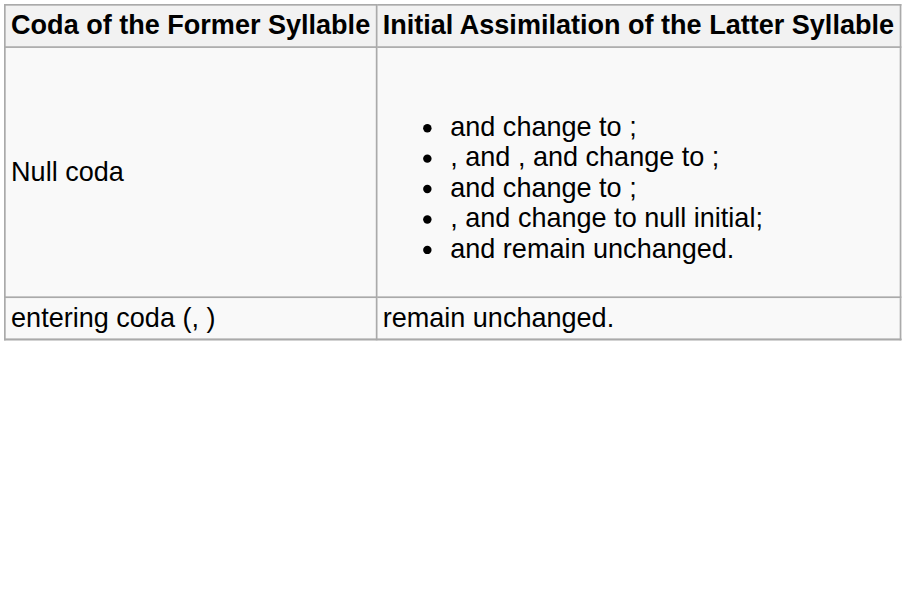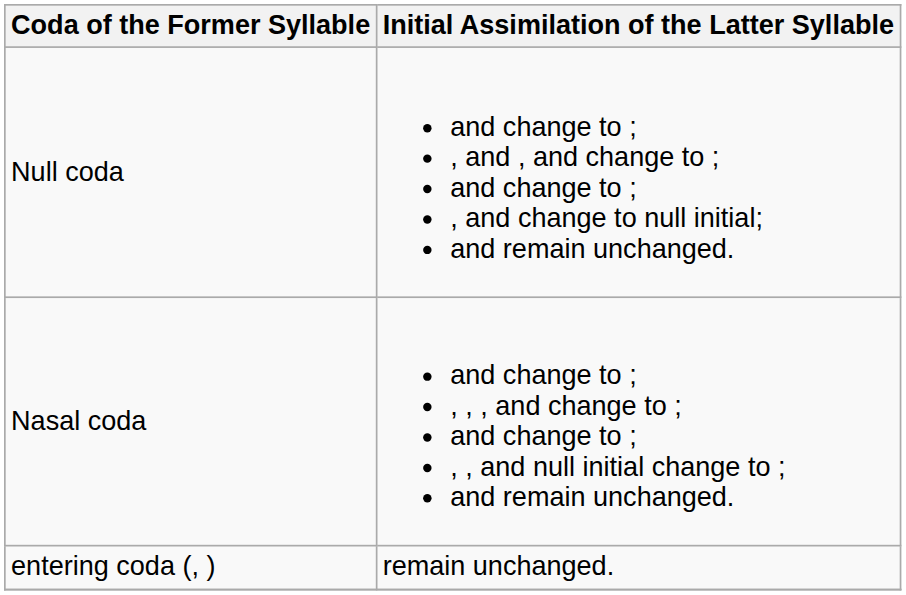 <table class="wikitable">
 <tr>
 <th bgcolor="#ABCDEF">Coda of the Former Syllable</th>
 <th bgcolor="#ABCDEF">Initial Assimilation of the Latter Syllable</th>
 </tr>
 <tr>
 <td>Null coda</td>
 <td><br><ul><li> and  change to ;</li><li>,  and ,  and  change to ;</li><li> and  change to ;</li><li>,  and  change to null initial;</li><li> and  remain unchanged.</li></ul></td>
 </tr>
 <tr>
+<td>Nasal coda </td>
+<td><br><ul><li> and  change to ;</li><li>, , ,  and  change to ;</li><li> and  change to ;</li><li>, ,  and null initial change to ;</li><li> and  remain unchanged.</li></ul></td>
+</tr>
+<tr>
 <td>entering coda (, )</td>
 <td>remain unchanged.</td>
 </tr>
 <tr>
 </tr>
 </table>
